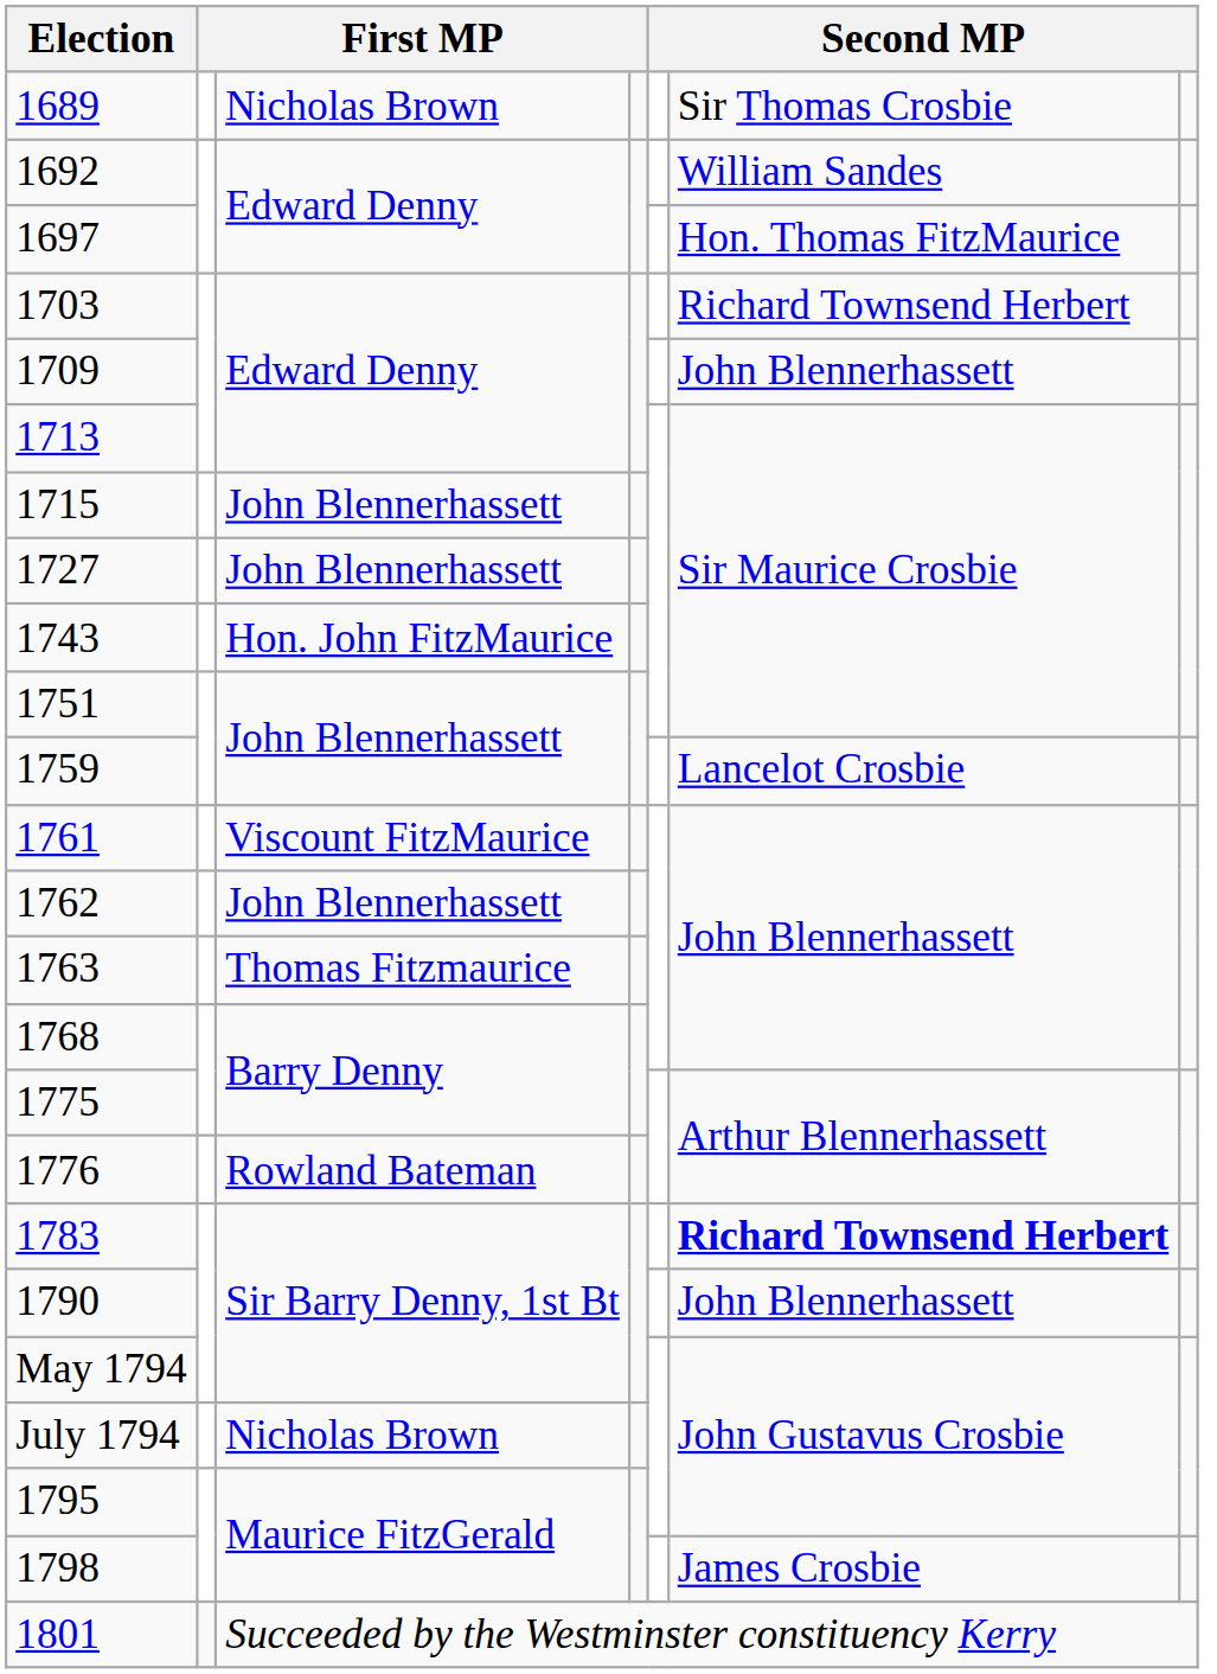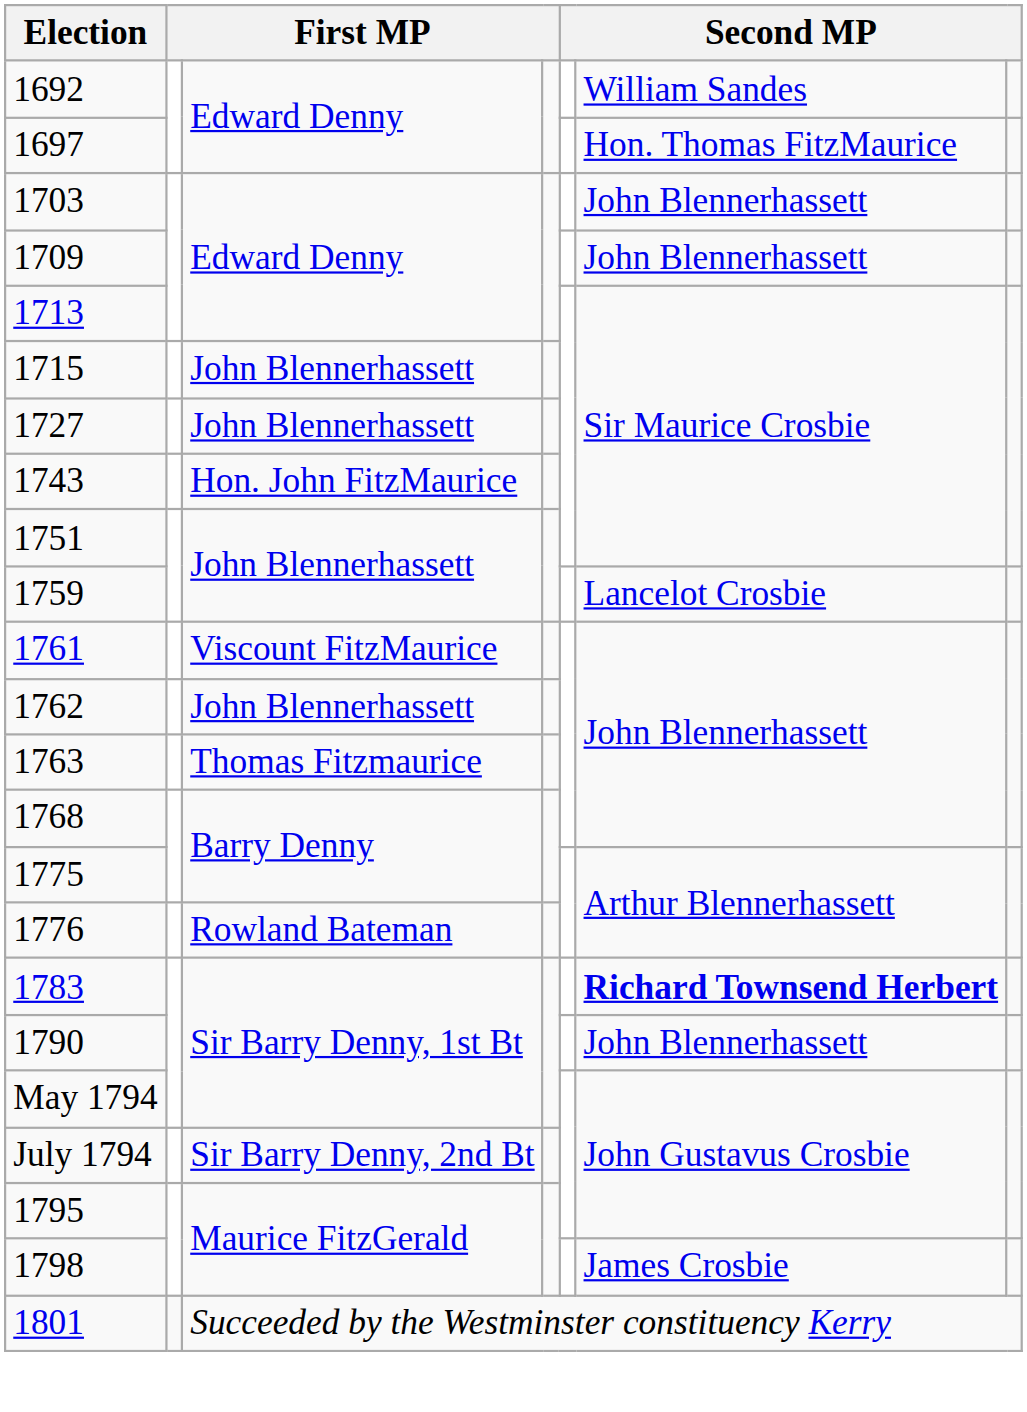 <table class="wikitable">
 <tr>
 <th>Election</th>
 <th colspan=3>First MP</th>
 <th colspan=3>Second MP</th>
-</tr>
-<tr>
-<td><a href='#'>1689</a></td>
-<td style="background-color: white"></td>
-<td><a href='#'>Nicholas Brown</a></td>
-<td></td>
-<td style="background-color: white"></td>
-<td>Sir <a href='#'>Thomas Crosbie</a> </td>
-<td></td>
 </tr>
 <tr>
 <td>1692</td>
 <td rowspan="2" style="background-color: white"></td>
 <td rowspan="2"><a href='#'>Edward Denny</a></td>
 <td rowspan="2"></td>
 <td style="background-color: white"></td>
 <td><a href='#'>William Sandes</a></td>
 <td></td>
 </tr>
 <tr>
 <td>1697</td>
 <td style="background-color: white"></td>
 <td><a href='#'>Hon. Thomas FitzMaurice</a></td>
 <td></td>
 </tr>
 <tr>
 <td>1703</td>
 <td rowspan="3" style="background-color: white"></td>
 <td rowspan="3"><a href='#'>Edward Denny</a></td>
 <td rowspan="3"></td>
 <td style="background-color: white"></td>
-<td><a href='#'>Richard Townsend Herbert</a></td>
+<td><a href='#'>John Blennerhassett</a></td>
 <td></td>
 </tr>
 <tr>
 <td>1709</td>
 <td style="background-color: white"></td>
 <td><a href='#'>John Blennerhassett</a></td>
 <td></td>
 </tr>
 <tr>
 <td><a href='#'>1713</a></td>
 <td rowspan="5" style="background-color: white"></td>
 <td rowspan="5"><a href='#'>Sir Maurice Crosbie</a> </td>
 <td rowspan="5"></td>
 </tr>
 <tr>
 <td>1715</td>
 <td style="background-color: white"></td>
 <td><a href='#'>John Blennerhassett</a></td>
 <td></td>
 </tr>
 <tr>
 <td>1727</td>
 <td style="background-color: white"></td>
 <td><a href='#'>John Blennerhassett</a></td>
 <td></td>
 </tr>
 <tr>
 <td>1743</td>
 <td style="background-color: white"></td>
 <td><a href='#'>Hon. John FitzMaurice</a></td>
 <td></td>
 </tr>
 <tr>
 <td>1751</td>
 <td rowspan="2" style="background-color: white"></td>
 <td rowspan="2"><a href='#'>John Blennerhassett</a></td>
 <td rowspan="2"></td>
 </tr>
 <tr>
 <td>1759</td>
 <td style="background-color: white"></td>
 <td><a href='#'>Lancelot Crosbie</a></td>
 <td></td>
 </tr>
 <tr>
 <td><a href='#'>1761</a></td>
 <td style="background-color: white"></td>
 <td><a href='#'>Viscount FitzMaurice</a></td>
 <td></td>
 <td rowspan="4" style="background-color: white"></td>
 <td rowspan="4"><a href='#'>John Blennerhassett</a></td>
 <td rowspan="4"></td>
 </tr>
 <tr>
 <td>1762</td>
 <td style="background-color: white"></td>
 <td><a href='#'>John Blennerhassett</a></td>
 <td></td>
 </tr>
 <tr>
 <td>1763</td>
 <td style="background-color: white"></td>
 <td><a href='#'>Thomas Fitzmaurice</a></td>
 <td></td>
 </tr>
 <tr>
 <td>1768</td>
 <td rowspan="2" style="background-color: white"></td>
 <td rowspan="2"><a href='#'>Barry Denny</a></td>
 <td rowspan="2"></td>
 </tr>
 <tr>
 <td>1775</td>
 <td rowspan="2" style="background-color: white"></td>
 <td rowspan="2"><a href='#'>Arthur Blennerhassett</a></td>
 <td rowspan="2"></td>
 </tr>
 <tr>
 <td>1776</td>
 <td style="background-color: white"></td>
 <td><a href='#'>Rowland Bateman</a></td>
 <td></td>
 </tr>
 <tr>
 <td><a href='#'>1783</a></td>
 <td rowspan="3" style="background-color: white"></td>
 <td rowspan="3"><a href='#'>Sir Barry Denny, 1st Bt</a></td>
 <td rowspan="3"></td>
 <td style="background-color: white"></td>
 <td><strong><a href='#'>Richard Townsend Herbert</a></strong></td>
 <td></td>
 </tr>
 <tr>
 <td>1790</td>
 <td style="background-color: white"></td>
 <td><a href='#'>John Blennerhassett</a></td>
 <td></td>
 </tr>
 <tr>
 <td>May 1794</td>
 <td rowspan="3" style="background-color: white"></td>
 <td rowspan="3"><a href='#'>John Gustavus Crosbie</a></td>
 <td rowspan="3"></td>
 </tr>
 <tr>
 <td>July 1794</td>
 <td style="background-color: white"></td>
-<td><a href='#'>Nicholas Brown</a></td>
+<td><a href='#'>Sir Barry Denny, 2nd Bt</a></td>
 <td></td>
 </tr>
 <tr>
 <td>1795</td>
 <td rowspan="2" style="background-color: white"></td>
 <td rowspan="2"><a href='#'>Maurice FitzGerald</a></td>
 <td rowspan="2"></td>
 </tr>
 <tr>
 <td>1798</td>
 <td style="background-color: white"></td>
 <td><a href='#'>James Crosbie</a></td>
 <td></td>
 </tr>
 <tr>
 <td><a href='#'>1801</a></td>
 <td></td>
 <td colspan="5"><em>Succeeded by the Westminster constituency <a href='#'>Kerry</a></em></td>
 </tr>
 </table>
